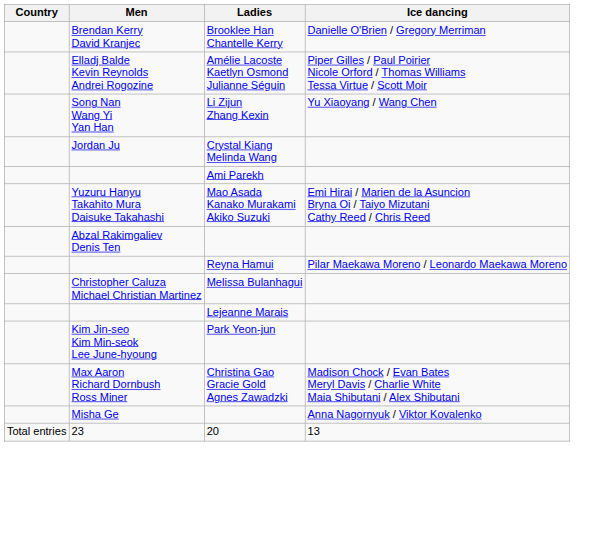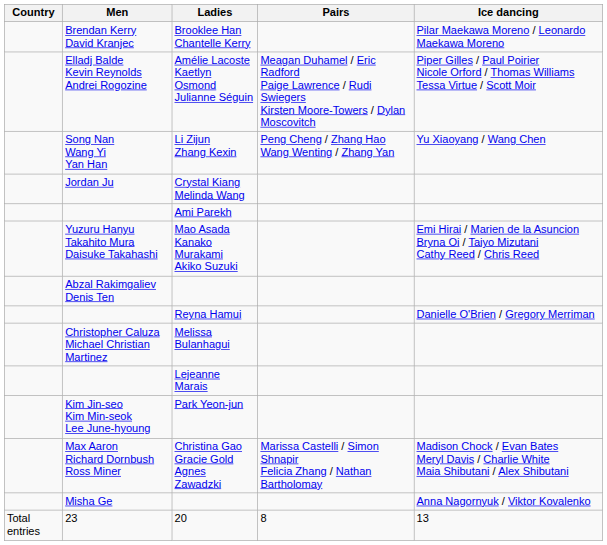 <table class="wikitable">
 <tr>
 <th>Country</th>
 <th>Men</th>
 <th>Ladies</th>
+<th>Pairs</th>
 <th>Ice dancing</th>
 </tr>
 <tr valign="top">
 <td></td>
 <td><a href='#'>Brendan Kerry</a> <br> <a href='#'>David Kranjec</a></td>
 <td><a href='#'>Brooklee Han</a> <br> <a href='#'>Chantelle Kerry</a></td>
-<td><a href='#'>Danielle O'Brien</a> / <a href='#'>Gregory Merriman</a></td>
+<td></td>
+<td><a href='#'>Pilar Maekawa Moreno</a> / <a href='#'>Leonardo Maekawa Moreno</a></td>
 </tr>
 <tr valign="top">
 <td></td>
 <td><a href='#'>Elladj Balde</a> <br> <a href='#'>Kevin Reynolds</a> <br> <a href='#'>Andrei Rogozine</a></td>
 <td><a href='#'>Amélie Lacoste</a> <br> <a href='#'>Kaetlyn Osmond</a> <br> <a href='#'>Julianne Séguin</a></td>
+<td><a href='#'>Meagan Duhamel</a> / <a href='#'>Eric Radford</a> <br> <a href='#'>Paige Lawrence</a> / <a href='#'>Rudi Swiegers</a> <br> <a href='#'>Kirsten Moore-Towers</a> / <a href='#'>Dylan Moscovitch</a></td>
 <td><a href='#'>Piper Gilles</a> / <a href='#'>Paul Poirier</a> <br> <a href='#'>Nicole Orford</a> / <a href='#'>Thomas Williams</a> <br> <a href='#'>Tessa Virtue</a> / <a href='#'>Scott Moir</a></td>
 </tr>
 <tr valign="top">
 <td></td>
 <td><a href='#'>Song Nan</a> <br> <a href='#'>Wang Yi</a> <br> <a href='#'>Yan Han</a></td>
 <td><a href='#'>Li Zijun</a> <br> <a href='#'>Zhang Kexin</a></td>
+<td><a href='#'>Peng Cheng</a> / <a href='#'>Zhang Hao</a> <br> <a href='#'>Wang Wenting</a> / <a href='#'>Zhang Yan</a></td>
 <td><a href='#'>Yu Xiaoyang</a> / <a href='#'>Wang Chen</a></td>
 </tr>
 <tr valign="top">
 <td></td>
 <td><a href='#'>Jordan Ju</a></td>
 <td><a href='#'>Crystal Kiang</a> <br> <a href='#'>Melinda Wang</a></td>
 <td></td>
+<td></td>
 </tr>
 <tr valign="top">
 <td></td>
 <td></td>
 <td><a href='#'>Ami Parekh</a></td>
 <td></td>
+<td></td>
 </tr>
 <tr valign="top">
 <td></td>
 <td><a href='#'>Yuzuru Hanyu</a> <br> <a href='#'>Takahito Mura</a> <br> <a href='#'>Daisuke Takahashi</a></td>
 <td><a href='#'>Mao Asada</a> <br> <a href='#'>Kanako Murakami</a> <br> <a href='#'>Akiko Suzuki</a></td>
+<td></td>
 <td><a href='#'>Emi Hirai</a> / <a href='#'>Marien de la Asuncion</a> <br> <a href='#'>Bryna Oi</a> / <a href='#'>Taiyo Mizutani</a> <br> <a href='#'>Cathy Reed</a> / <a href='#'>Chris Reed</a></td>
 </tr>
 <tr valign="top">
 <td></td>
 <td><a href='#'>Abzal Rakimgaliev</a> <br> <a href='#'>Denis Ten</a></td>
 <td></td>
 <td></td>
+<td></td>
 </tr>
 <tr valign="top">
 <td></td>
 <td></td>
 <td><a href='#'>Reyna Hamui</a></td>
-<td><a href='#'>Pilar Maekawa Moreno</a> / <a href='#'>Leonardo Maekawa Moreno</a></td>
+<td></td>
+<td><a href='#'>Danielle O'Brien</a> / <a href='#'>Gregory Merriman</a></td>
 </tr>
 <tr valign="top">
 <td></td>
 <td><a href='#'>Christopher Caluza</a> <br> <a href='#'>Michael Christian Martinez</a></td>
 <td><a href='#'>Melissa Bulanhagui</a></td>
+<td></td>
 <td></td>
 </tr>
 <tr valign="top">
 <td></td>
 <td></td>
 <td><a href='#'>Lejeanne Marais</a></td>
 <td></td>
+<td></td>
 </tr>
 <tr valign="top">
 <td></td>
 <td><a href='#'>Kim Jin-seo</a> <br> <a href='#'>Kim Min-seok</a> <br> <a href='#'>Lee June-hyoung</a></td>
 <td><a href='#'>Park Yeon-jun</a></td>
 <td></td>
+<td></td>
 </tr>
 <tr valign="top">
 <td></td>
 <td><a href='#'>Max Aaron</a> <br> <a href='#'>Richard Dornbush</a> <br> <a href='#'>Ross Miner</a></td>
 <td><a href='#'>Christina Gao</a> <br> <a href='#'>Gracie Gold</a> <br> <a href='#'>Agnes Zawadzki</a></td>
+<td><a href='#'>Marissa Castelli</a> / <a href='#'>Simon Shnapir</a> <br> <a href='#'>Felicia Zhang</a> / <a href='#'>Nathan Bartholomay</a></td>
 <td><a href='#'>Madison Chock</a> / <a href='#'>Evan Bates</a> <br> <a href='#'>Meryl Davis</a> / <a href='#'>Charlie White</a> <br> <a href='#'>Maia Shibutani</a> / <a href='#'>Alex Shibutani</a></td>
 </tr>
 <tr valign="top">
 <td></td>
 <td><a href='#'>Misha Ge</a></td>
+<td></td>
 <td></td>
 <td><a href='#'>Anna Nagornyuk</a> / <a href='#'>Viktor Kovalenko</a></td>
 </tr>
 <tr valign="top">
 <td>Total entries</td>
 <td>23</td>
 <td>20</td>
+<td>8</td>
 <td>13</td>
 </tr>
 </table>
